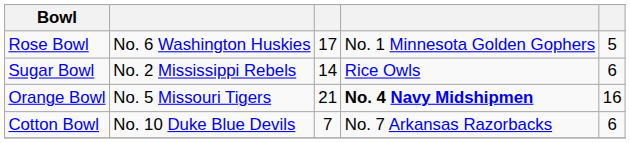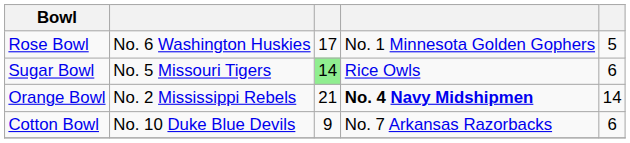 <table class="wikitable">
 <tr>
 <th>Bowl</th>
 <th></th>
 <th></th>
 <th></th>
 <th></th>
 </tr>
 <tr>
 <td><a href='#'>Rose Bowl</a></td>
 <td>No. 6 <a href='#'>Washington Huskies</a></td>
 <td>17</td>
 <td>No. 1 <a href='#'>Minnesota Golden Gophers</a></td>
 <td align=center>5</td>
 </tr>
 <tr>
 <td><a href='#'>Sugar Bowl</a></td>
-<td>No. 2 <a href='#'>Mississippi Rebels</a></td>
-<td>14</td>
+<td>No. 5 <a href='#'>Missouri Tigers</a></td>
+<td style="background: lightgreen;">14</td>
 <td><a href='#'>Rice Owls</a></td>
 <td align=center>6</td>
 </tr>
 <tr>
 <td><a href='#'>Orange Bowl</a></td>
-<td>No. 5 <a href='#'>Missouri Tigers</a></td>
+<td>No. 2 <a href='#'>Mississippi Rebels</a></td>
 <td>21</td>
 <td><strong>No. 4 <a href='#'>Navy Midshipmen</a></strong></td>
-<td>16</td>
+<td>14</td>
 </tr>
 <tr>
 <td><a href='#'>Cotton Bowl</a></td>
 <td>No. 10 <a href='#'>Duke Blue Devils</a></td>
-<td align=center>7</td>
+<td align=center>9</td>
 <td>No. 7 <a href='#'>Arkansas Razorbacks</a></td>
 <td align=center>6</td>
 </tr>
 <tr>
 </tr>
 </table>
